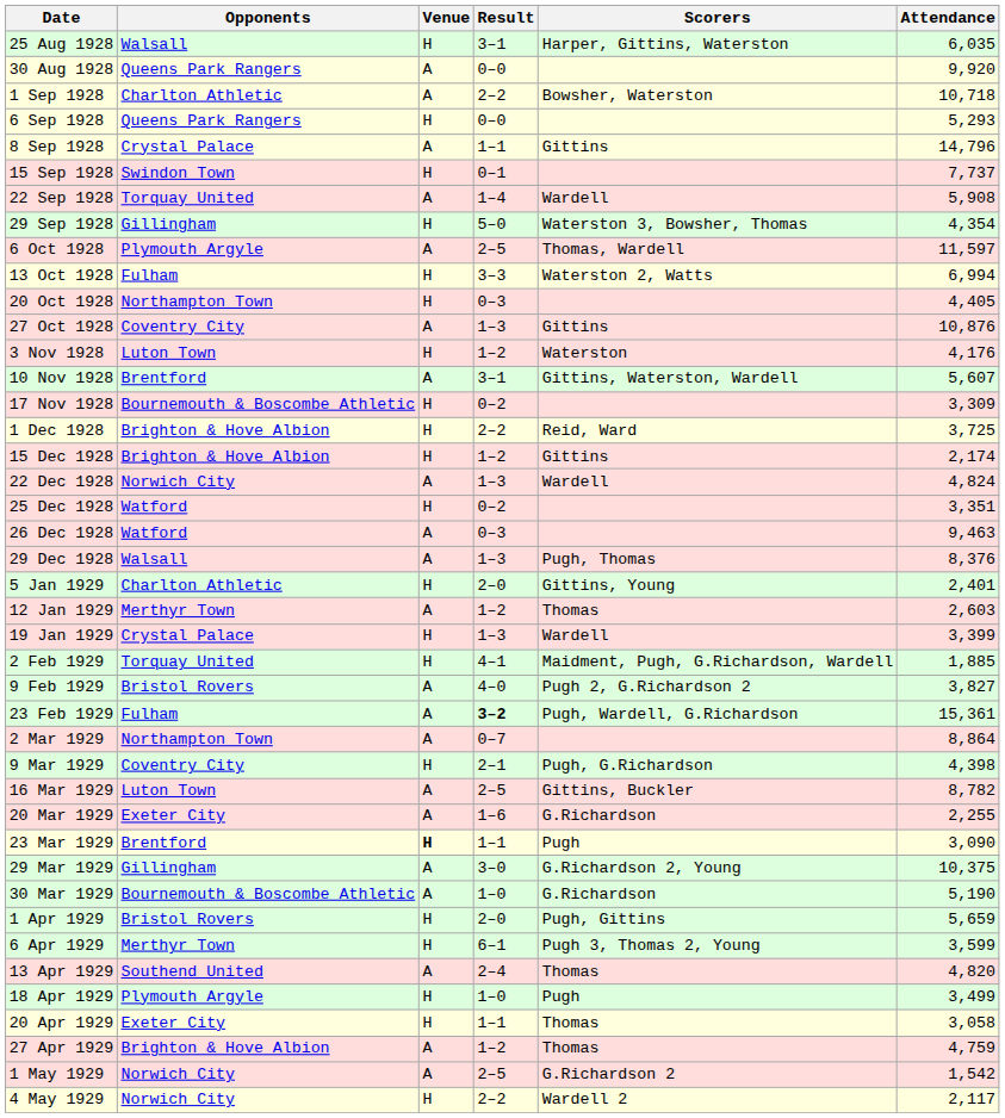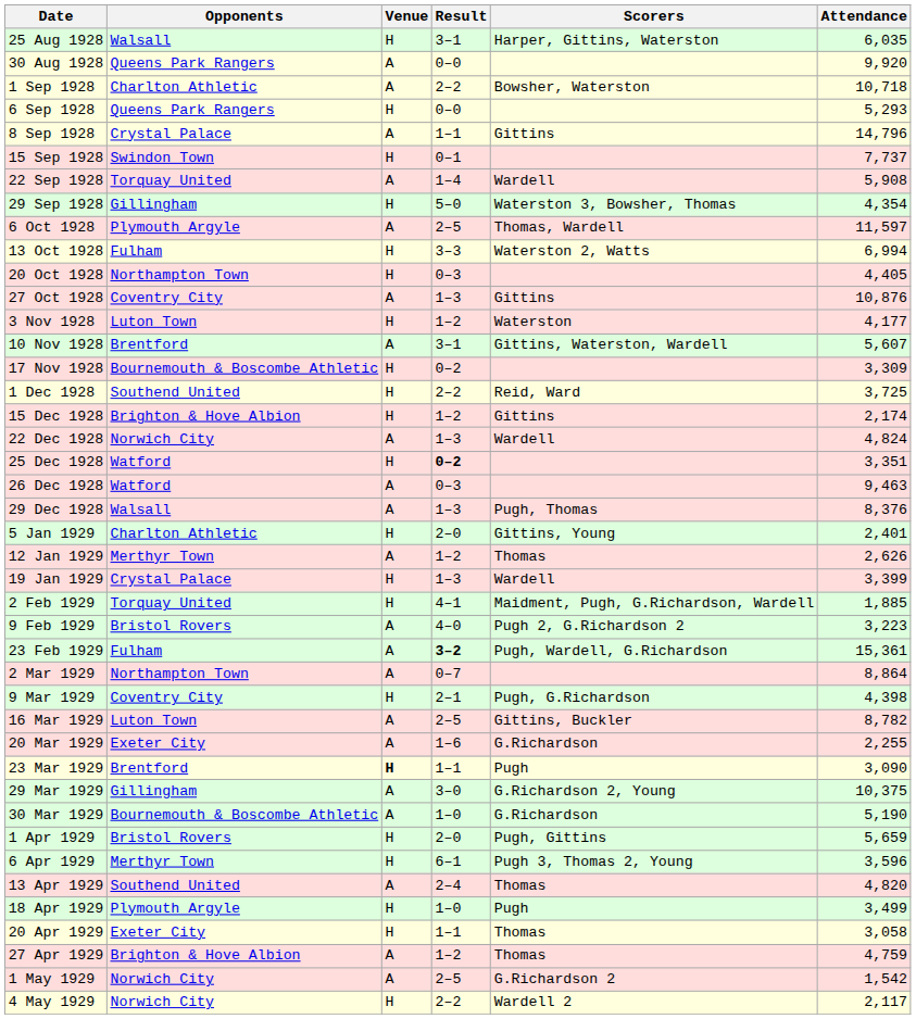 <table class="wikitable sortable">
 <tr>
 <th>Date</th>
 <th>Opponents</th>
 <th>Venue</th>
 <th>Result</th>
 <th>Scorers</th>
 <th>Attendance</th>
 </tr>
 <tr bgcolor="#ddffdd">
 <td>25 Aug 1928</td>
 <td><a href='#'>Walsall</a></td>
 <td>H</td>
 <td>3–1</td>
 <td>Harper, Gittins, Waterston</td>
 <td align="right">6,035</td>
 </tr>
 <tr bgcolor="#ffffdd">
 <td>30 Aug 1928</td>
 <td><a href='#'>Queens Park Rangers</a></td>
 <td>A</td>
 <td>0–0</td>
 <td></td>
 <td align="right">9,920</td>
 </tr>
 <tr bgcolor="#ffffdd">
 <td>1 Sep 1928</td>
 <td><a href='#'>Charlton Athletic</a></td>
 <td>A</td>
 <td>2–2</td>
 <td>Bowsher, Waterston</td>
 <td align="right">10,718</td>
 </tr>
 <tr bgcolor="#ffffdd">
 <td>6 Sep 1928</td>
 <td><a href='#'>Queens Park Rangers</a></td>
 <td>H</td>
 <td>0–0</td>
 <td></td>
 <td align="right">5,293</td>
 </tr>
 <tr bgcolor="#ffffdd">
 <td>8 Sep 1928</td>
 <td><a href='#'>Crystal Palace</a></td>
 <td>A</td>
 <td>1–1</td>
 <td>Gittins</td>
 <td align="right">14,796</td>
 </tr>
 <tr bgcolor="#ffdddd">
 <td>15 Sep 1928</td>
 <td><a href='#'>Swindon Town</a></td>
 <td>H</td>
 <td>0–1</td>
 <td></td>
 <td align="right">7,737</td>
 </tr>
 <tr bgcolor="#ffdddd">
 <td>22 Sep 1928</td>
 <td><a href='#'>Torquay United</a></td>
 <td>A</td>
 <td>1–4</td>
 <td>Wardell</td>
 <td align="right">5,908</td>
 </tr>
 <tr bgcolor="#ddffdd">
 <td>29 Sep 1928</td>
 <td><a href='#'>Gillingham</a></td>
 <td>H</td>
 <td>5–0</td>
 <td>Waterston 3, Bowsher, Thomas</td>
 <td align="right">4,354</td>
 </tr>
 <tr bgcolor="#ffdddd">
 <td>6 Oct 1928</td>
 <td><a href='#'>Plymouth Argyle</a></td>
 <td>A</td>
 <td>2–5</td>
 <td>Thomas, Wardell</td>
 <td align="right">11,597</td>
 </tr>
 <tr bgcolor="#ffffdd">
 <td>13 Oct 1928</td>
 <td><a href='#'>Fulham</a></td>
 <td>H</td>
 <td>3–3</td>
 <td>Waterston 2, Watts</td>
 <td align="right">6,994</td>
 </tr>
 <tr bgcolor="#ffdddd">
 <td>20 Oct 1928</td>
 <td><a href='#'>Northampton Town</a></td>
 <td>H</td>
 <td>0–3</td>
 <td></td>
 <td align="right">4,405</td>
 </tr>
 <tr bgcolor="#ffdddd">
 <td>27 Oct 1928</td>
 <td><a href='#'>Coventry City</a></td>
 <td>A</td>
 <td>1–3</td>
 <td>Gittins</td>
 <td align="right">10,876</td>
 </tr>
 <tr bgcolor="#ffdddd">
 <td>3 Nov 1928</td>
 <td><a href='#'>Luton Town</a></td>
 <td>H</td>
 <td>1–2</td>
 <td>Waterston</td>
-<td align="right">4,176</td>
+<td align="right">4,177</td>
 </tr>
 <tr bgcolor="#ddffdd">
 <td>10 Nov 1928</td>
 <td><a href='#'>Brentford</a></td>
 <td>A</td>
 <td>3–1</td>
 <td>Gittins, Waterston, Wardell</td>
 <td align="right">5,607</td>
 </tr>
 <tr bgcolor="#ffdddd">
 <td>17 Nov 1928</td>
 <td><a href='#'>Bournemouth & Boscombe Athletic</a></td>
 <td>H</td>
 <td>0–2</td>
 <td></td>
 <td align="right">3,309</td>
 </tr>
 <tr bgcolor="#ffffdd">
 <td>1 Dec 1928</td>
-<td><a href='#'>Brighton & Hove Albion</a></td>
+<td><a href='#'>Southend United</a></td>
 <td>H</td>
 <td>2–2</td>
 <td>Reid, Ward</td>
 <td align="right">3,725</td>
 </tr>
 <tr bgcolor="#ffdddd">
 <td>15 Dec 1928</td>
 <td><a href='#'>Brighton & Hove Albion</a></td>
 <td>H</td>
 <td>1–2</td>
 <td>Gittins</td>
 <td align="right">2,174</td>
 </tr>
 <tr bgcolor="#ffdddd">
 <td>22 Dec 1928</td>
 <td><a href='#'>Norwich City</a></td>
 <td>A</td>
 <td>1–3</td>
 <td>Wardell</td>
 <td align="right">4,824</td>
 </tr>
 <tr bgcolor="#ffdddd">
 <td>25 Dec 1928</td>
 <td><a href='#'>Watford</a></td>
 <td>H</td>
-<td>0–2</td>
+<td><strong>0–2</strong></td>
 <td></td>
 <td align="right">3,351</td>
 </tr>
 <tr bgcolor="#ffdddd">
 <td>26 Dec 1928</td>
 <td><a href='#'>Watford</a></td>
 <td>A</td>
 <td>0–3</td>
 <td></td>
 <td align="right">9,463</td>
 </tr>
 <tr bgcolor="#ffdddd">
 <td>29 Dec 1928</td>
 <td><a href='#'>Walsall</a></td>
 <td>A</td>
 <td>1–3</td>
 <td>Pugh, Thomas</td>
 <td align="right">8,376</td>
 </tr>
 <tr bgcolor="#ddffdd">
 <td>5 Jan 1929</td>
 <td><a href='#'>Charlton Athletic</a></td>
 <td>H</td>
 <td>2–0</td>
 <td>Gittins, Young</td>
 <td align="right">2,401</td>
 </tr>
 <tr bgcolor="#ffdddd">
 <td>12 Jan 1929</td>
 <td><a href='#'>Merthyr Town</a></td>
 <td>A</td>
 <td>1–2</td>
 <td>Thomas</td>
-<td align="right">2,603</td>
+<td align="right">2,626</td>
 </tr>
 <tr bgcolor="#ffdddd">
 <td>19 Jan 1929</td>
 <td><a href='#'>Crystal Palace</a></td>
 <td>H</td>
 <td>1–3</td>
 <td>Wardell</td>
 <td align="right">3,399</td>
 </tr>
 <tr bgcolor="#ddffdd">
 <td>2 Feb 1929</td>
 <td><a href='#'>Torquay United</a></td>
 <td>H</td>
 <td>4–1</td>
 <td>Maidment, Pugh, G.Richardson, Wardell</td>
 <td align="right">1,885</td>
 </tr>
 <tr bgcolor="#ddffdd">
 <td>9 Feb 1929</td>
 <td><a href='#'>Bristol Rovers</a></td>
 <td>A</td>
 <td>4–0</td>
 <td>Pugh 2, G.Richardson 2</td>
-<td align="right">3,827</td>
+<td align="right">3,223</td>
 </tr>
 <tr bgcolor="#ddffdd">
 <td>23 Feb 1929</td>
 <td><a href='#'>Fulham</a></td>
 <td>A</td>
 <td><strong>3–2</strong></td>
 <td>Pugh, Wardell, G.Richardson</td>
 <td align="right">15,361</td>
 </tr>
 <tr bgcolor="#ffdddd">
 <td>2 Mar 1929</td>
 <td><a href='#'>Northampton Town</a></td>
 <td>A</td>
 <td>0–7</td>
 <td></td>
 <td align="right">8,864</td>
 </tr>
 <tr bgcolor="#ddffdd">
 <td>9 Mar 1929</td>
 <td><a href='#'>Coventry City</a></td>
 <td>H</td>
 <td>2–1</td>
 <td>Pugh, G.Richardson</td>
 <td align="right">4,398</td>
 </tr>
 <tr bgcolor="#ffdddd">
 <td>16 Mar 1929</td>
 <td><a href='#'>Luton Town</a></td>
 <td>A</td>
 <td>2–5</td>
 <td>Gittins, Buckler</td>
 <td align="right">8,782</td>
 </tr>
 <tr bgcolor="#ffdddd">
 <td>20 Mar 1929</td>
 <td><a href='#'>Exeter City</a></td>
 <td>A</td>
 <td>1–6</td>
 <td>G.Richardson</td>
 <td align="right">2,255</td>
 </tr>
 <tr bgcolor="#ffffdd">
 <td>23 Mar 1929</td>
 <td><a href='#'>Brentford</a></td>
 <td><strong>H</strong></td>
 <td>1–1</td>
 <td>Pugh</td>
 <td align="right">3,090</td>
 </tr>
 <tr bgcolor="#ddffdd">
 <td>29 Mar 1929</td>
 <td><a href='#'>Gillingham</a></td>
 <td>A</td>
 <td>3–0</td>
 <td>G.Richardson 2, Young</td>
 <td align="right">10,375</td>
 </tr>
 <tr bgcolor="#ddffdd">
 <td>30 Mar 1929</td>
 <td><a href='#'>Bournemouth & Boscombe Athletic</a></td>
 <td>A</td>
 <td>1–0</td>
 <td>G.Richardson</td>
 <td align="right">5,190</td>
 </tr>
 <tr bgcolor="#ddffdd">
 <td>1 Apr 1929</td>
 <td><a href='#'>Bristol Rovers</a></td>
 <td>H</td>
 <td>2–0</td>
 <td>Pugh, Gittins</td>
 <td align="right">5,659</td>
 </tr>
 <tr bgcolor="#ddffdd">
 <td>6 Apr 1929</td>
 <td><a href='#'>Merthyr Town</a></td>
 <td>H</td>
 <td>6–1</td>
 <td>Pugh 3, Thomas 2, Young</td>
-<td align="right">3,599</td>
+<td align="right">3,596</td>
 </tr>
 <tr bgcolor="#ffdddd">
 <td>13 Apr 1929</td>
 <td><a href='#'>Southend United</a></td>
 <td>A</td>
 <td>2–4</td>
 <td>Thomas</td>
 <td align="right">4,820</td>
 </tr>
 <tr bgcolor="#ddffdd">
 <td>18 Apr 1929</td>
 <td><a href='#'>Plymouth Argyle</a></td>
 <td>H</td>
 <td>1–0</td>
 <td>Pugh</td>
 <td align="right">3,499</td>
 </tr>
 <tr bgcolor="#ffffdd">
 <td>20 Apr 1929</td>
 <td><a href='#'>Exeter City</a></td>
 <td>H</td>
 <td>1–1</td>
 <td>Thomas</td>
 <td align="right">3,058</td>
 </tr>
 <tr bgcolor="#ffdddd">
 <td>27 Apr 1929</td>
 <td><a href='#'>Brighton & Hove Albion</a></td>
 <td>A</td>
 <td>1–2</td>
 <td>Thomas</td>
 <td align="right">4,759</td>
 </tr>
 <tr bgcolor="#ffdddd">
 <td>1 May 1929</td>
 <td><a href='#'>Norwich City</a></td>
 <td>A</td>
 <td>2–5</td>
 <td>G.Richardson 2</td>
 <td align="right">1,542</td>
 </tr>
 <tr bgcolor="#ffffdd">
 <td>4 May 1929</td>
 <td><a href='#'>Norwich City</a></td>
 <td>H</td>
 <td>2–2</td>
 <td>Wardell 2</td>
 <td align="right">2,117</td>
 </tr>
 </table>
